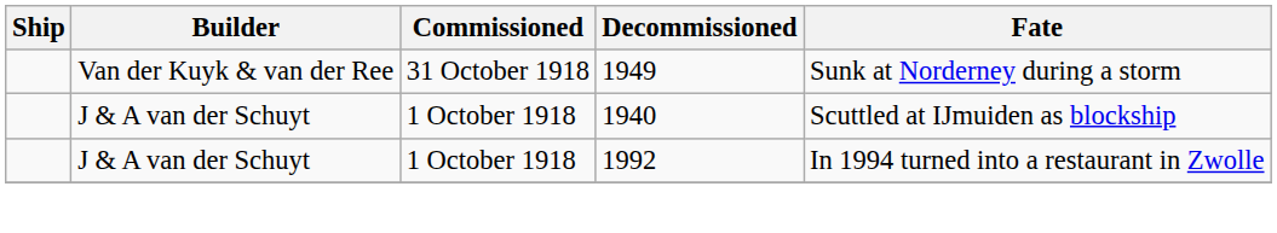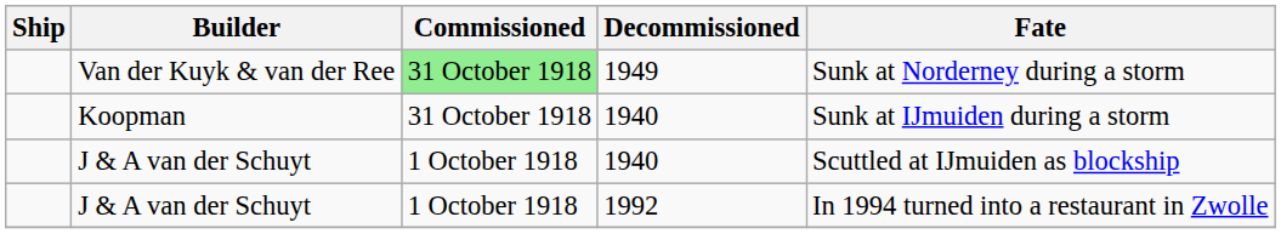 <table class="wikitable" style="font-size:97%;">
 <tr>
 <th>Ship</th>
 <th>Builder</th>
 <th>Commissioned</th>
 <th>Decommissioned</th>
 <th>Fate</th>
 </tr>
 <tr>
 <td></td>
 <td>Van der Kuyk & van der Ree</td>
-<td>31 October 1918</td>
+<td style="background: lightgreen;">31 October 1918</td>
 <td>1949</td>
 <td>Sunk at <a href='#'>Norderney</a> during a storm</td>
+</tr>
+<tr>
+<td></td>
+<td>Koopman</td>
+<td>31 October 1918</td>
+<td>1940</td>
+<td>Sunk at <a href='#'>IJmuiden</a> during a storm</td>
 </tr>
 <tr>
 <td></td>
 <td>J & A van der Schuyt</td>
 <td>1 October 1918</td>
 <td>1940</td>
 <td>Scuttled at IJmuiden as <a href='#'>blockship</a></td>
 </tr>
 <tr>
 <td></td>
 <td>J & A van der Schuyt</td>
 <td>1 October 1918</td>
 <td>1992</td>
 <td>In 1994 turned into a restaurant in <a href='#'>Zwolle</a></td>
 </tr>
 <tr>
 </tr>
 </table>
